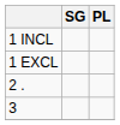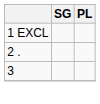 <table class="wikitable">
 <tr>
 <th></th>
 <th>SG</th>
 <th>PL</th>
-</tr>
-<tr>
-<td>1 INCL</td>
-<td></td>
-<td></td>
 </tr>
 <tr>
 <td>1 EXCL</td>
 <td></td>
 <td></td>
 </tr>
 <tr>
 <td>2 .</td>
 <td></td>
 <td></td>
 </tr>
 <tr>
 <td>3</td>
 <td></td>
 <td></td>
 </tr>
 <tr>
 </tr>
 </table>
